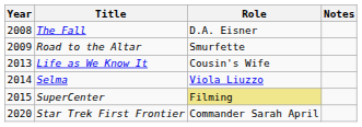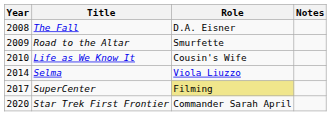 <table class="wikitable sortable">
 <tr>
 <th>Year</th>
 <th>Title</th>
 <th>Role</th>
 <th>Notes</th>
 </tr>
 <tr>
 <td>2008</td>
 <td><em><a href='#'>The Fall</a></em></td>
 <td>D.A. Eisner</td>
 <td></td>
 </tr>
 <tr>
 <td>2009</td>
 <td><em>Road to the Altar</em></td>
 <td>Smurfette</td>
 <td></td>
 </tr>
 <tr>
-<td>2013</td>
+<td>2010</td>
 <td><em><a href='#'>Life as We Know It</a></em></td>
 <td>Cousin's Wife</td>
 <td></td>
 </tr>
 <tr>
 <td>2014</td>
 <td><em><a href='#'>Selma</a></em></td>
 <td><a href='#'>Viola Liuzzo</a></td>
 <td></td>
 </tr>
 <tr>
-<td>2015</td>
+<td>2017</td>
 <td><em>SuperCenter</em></td>
 <td style="background: khaki;">Filming</td>
 <td></td>
 </tr>
 <tr>
 <td>2020</td>
 <td><em>Star Trek First Frontier</em></td>
 <td>Commander Sarah April</td>
 <td></td>
 </tr>
 </table>
